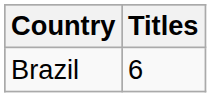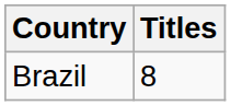 <table class="wikitable">
 <tr>
 <th>Country</th>
 <th>Titles</th>
 </tr>
 <tr>
 <td> Brazil</td>
-<td>6</td>
+<td>8</td>
 </tr>
 </table>
